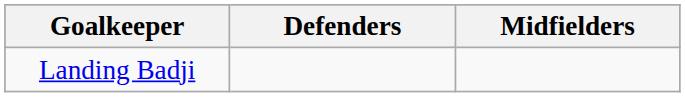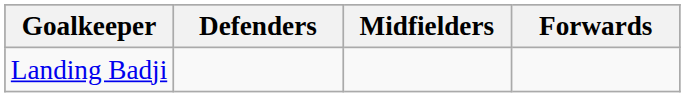 <table class="wikitable" style="margin:auto;text-align:center">
 <tr>
 <th style="width:25%;">Goalkeeper</th>
 <th style="width:25%;">Defenders</th>
 <th style="width:25%;">Midfielders</th>
+<th style="width:25%;">Forwards</th>
 </tr>
 <tr style="vertical-align:top;">
 <td> <a href='#'>Landing Badji</a></td>
 <td></td>
 <td></td>
+<td></td>
 </tr>
 </table>
